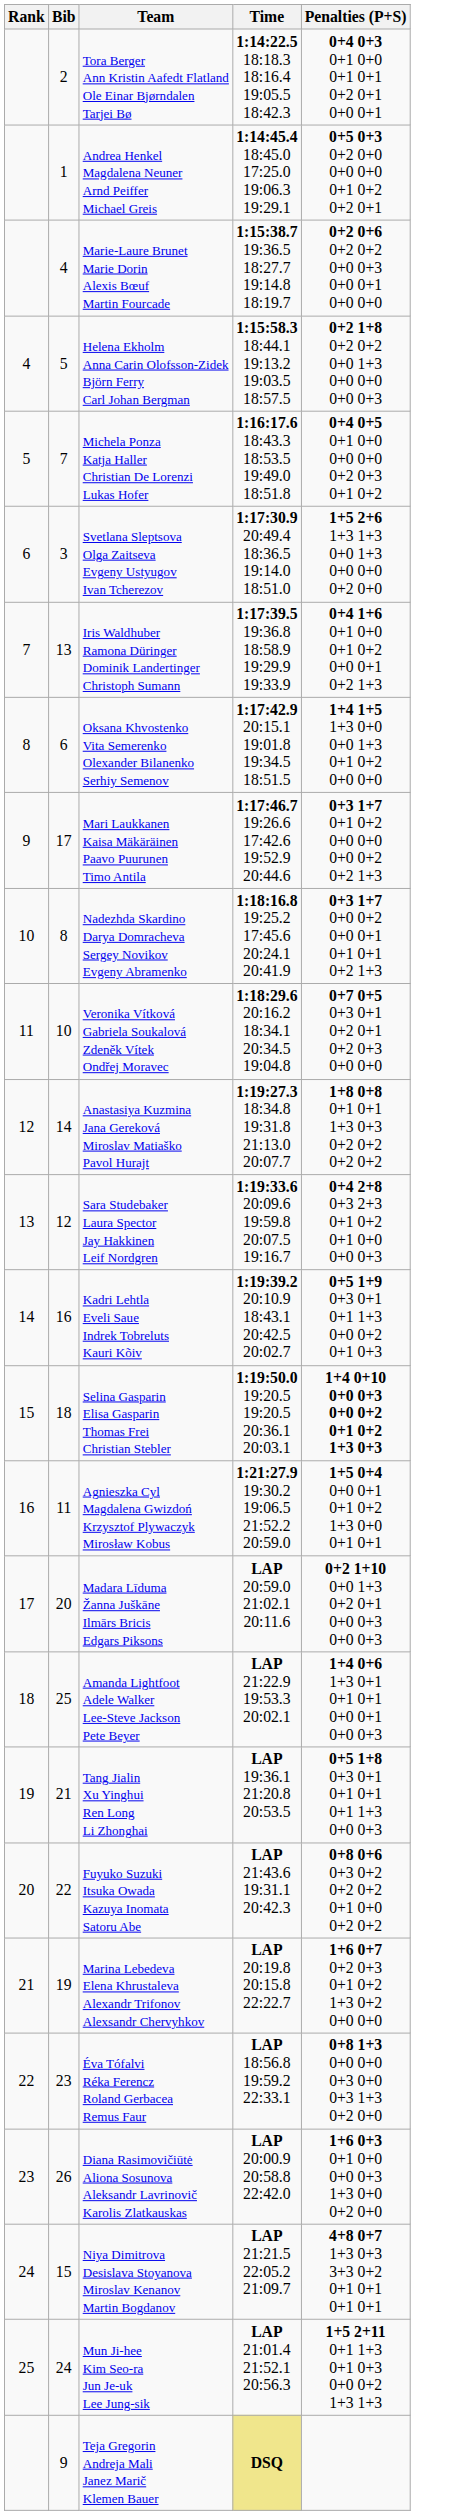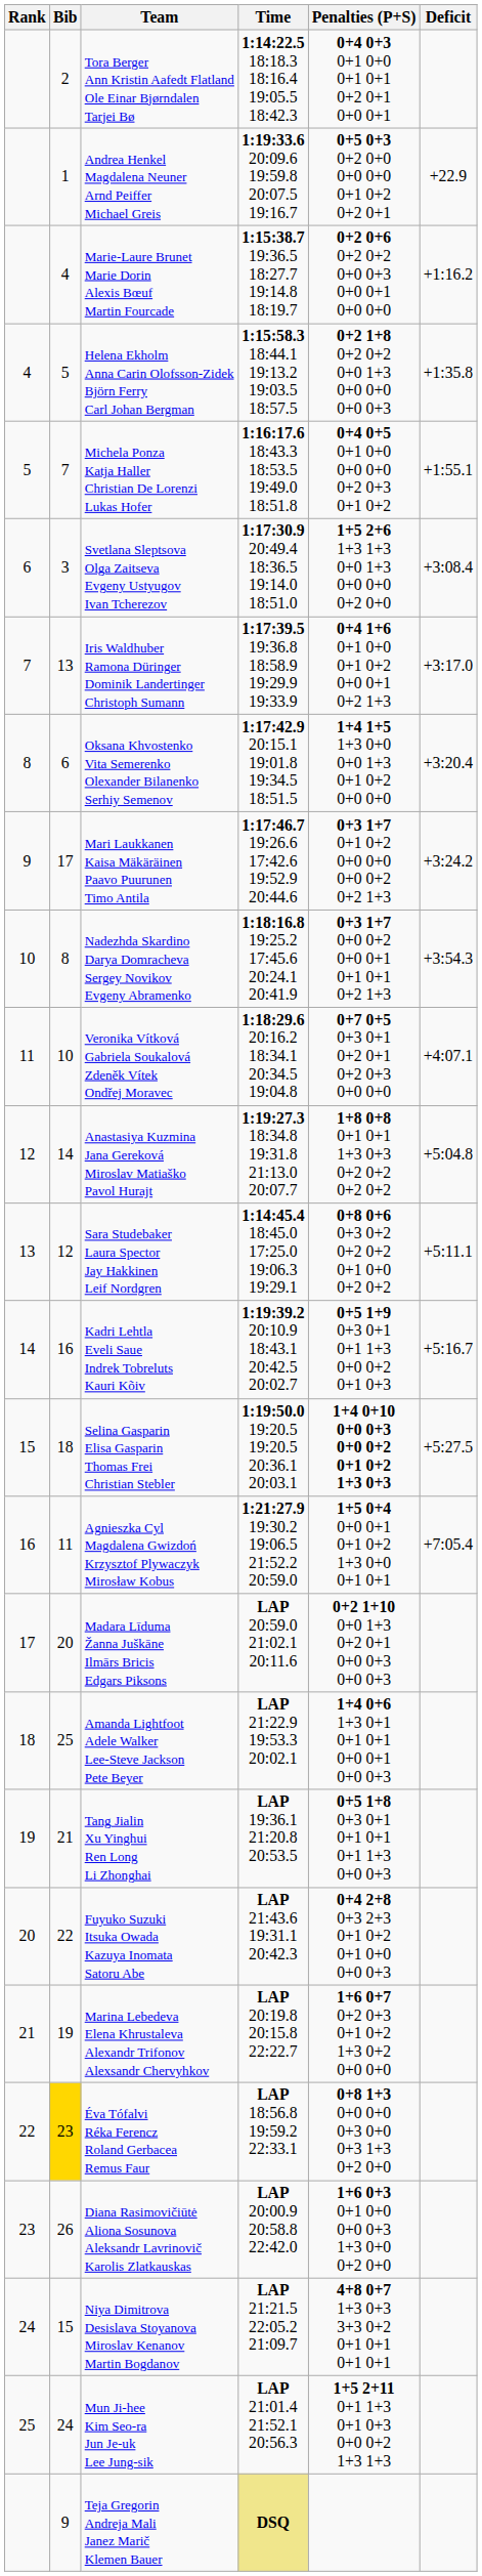 <table class="wikitable sortable" style="text-align:center">
 <tr>
 <th>Rank</th>
 <th>Bib</th>
 <th>Team</th>
 <th>Time</th>
 <th>Penalties (P+S)</th>
+<th>Deficit</th>
 </tr>
 <tr>
 <td></td>
 <td>2</td>
 <td align=left><small><br><a href='#'>Tora Berger</a><br><a href='#'>Ann Kristin Aafedt Flatland</a><br><a href='#'>Ole Einar Bjørndalen</a><br><a href='#'>Tarjei Bø</a></small></td>
 <td><strong>1:14:22.5</strong><br>18:18.3<br>18:16.4<br>19:05.5<br>18:42.3</td>
 <td><strong>0+4 0+3</strong><br>0+1 0+0<br>0+1 0+1<br>0+2 0+1<br>0+0 0+1</td>
+<td></td>
 </tr>
 <tr>
 <td></td>
 <td>1</td>
 <td align=left><small><br><a href='#'>Andrea Henkel</a><br><a href='#'>Magdalena Neuner</a><br><a href='#'>Arnd Peiffer</a><br><a href='#'>Michael Greis</a></small></td>
-<td><strong>1:14:45.4</strong><br>18:45.0<br>17:25.0<br>19:06.3<br>19:29.1</td>
+<td><strong>1:19:33.6</strong><br>20:09.6<br>19:59.8<br>20:07.5<br>19:16.7</td>
 <td><strong>0+5 0+3</strong><br>0+2 0+0<br>0+0 0+0<br>0+1 0+2<br>0+2 0+1</td>
+<td>+22.9</td>
 </tr>
 <tr>
 <td></td>
 <td>4</td>
 <td align=left><small><br><a href='#'>Marie-Laure Brunet</a><br><a href='#'>Marie Dorin</a><br><a href='#'>Alexis Bœuf</a><br><a href='#'>Martin Fourcade</a></small></td>
 <td><strong>1:15:38.7</strong><br>19:36.5<br>18:27.7<br>19:14.8<br>18:19.7</td>
 <td><strong>0+2 0+6</strong><br>0+2 0+2<br>0+0 0+3<br>0+0 0+1<br>0+0 0+0</td>
+<td>+1:16.2</td>
 </tr>
 <tr>
 <td>4</td>
 <td>5</td>
 <td align=left><small><br><a href='#'>Helena Ekholm</a><br><a href='#'>Anna Carin Olofsson-Zidek</a><br><a href='#'>Björn Ferry</a><br><a href='#'>Carl Johan Bergman</a></small></td>
 <td><strong>1:15:58.3</strong><br>18:44.1<br>19:13.2<br>19:03.5<br>18:57.5</td>
 <td><strong>0+2 1+8</strong><br>0+2 0+2<br>0+0 1+3<br>0+0 0+0<br>0+0 0+3</td>
+<td>+1:35.8</td>
 </tr>
 <tr>
 <td>5</td>
 <td>7</td>
 <td align=left><small><br><a href='#'>Michela Ponza</a><br><a href='#'>Katja Haller</a><br><a href='#'>Christian De Lorenzi</a><br><a href='#'>Lukas Hofer</a></small></td>
 <td><strong>1:16:17.6</strong><br>18:43.3<br>18:53.5<br>19:49.0<br>18:51.8</td>
 <td><strong>0+4 0+5</strong><br>0+1 0+0<br>0+0 0+0<br>0+2 0+3<br>0+1 0+2</td>
+<td>+1:55.1</td>
 </tr>
 <tr>
 <td>6</td>
 <td>3</td>
 <td align=left><small><br><a href='#'>Svetlana Sleptsova</a><br><a href='#'>Olga Zaitseva</a><br><a href='#'>Evgeny Ustyugov</a><br><a href='#'>Ivan Tcherezov</a></small></td>
 <td><strong>1:17:30.9</strong><br>20:49.4<br>18:36.5<br>19:14.0<br>18:51.0</td>
 <td><strong>1+5 2+6</strong><br>1+3 1+3<br>0+0 1+3<br>0+0 0+0<br>0+2 0+0</td>
+<td>+3:08.4</td>
 </tr>
 <tr>
 <td>7</td>
 <td>13</td>
 <td align=left><small><br><a href='#'>Iris Waldhuber</a><br><a href='#'>Ramona Düringer</a><br><a href='#'>Dominik Landertinger</a><br><a href='#'>Christoph Sumann</a></small></td>
 <td><strong>1:17:39.5</strong><br>19:36.8<br>18:58.9<br>19:29.9<br>19:33.9</td>
 <td><strong>0+4 1+6</strong><br>0+1 0+0<br>0+1 0+2<br>0+0 0+1<br>0+2 1+3</td>
+<td>+3:17.0</td>
 </tr>
 <tr>
 <td>8</td>
 <td>6</td>
 <td align=left><small><br><a href='#'>Oksana Khvostenko</a><br><a href='#'>Vita Semerenko</a><br><a href='#'>Olexander Bilanenko</a><br><a href='#'>Serhiy Semenov</a></small></td>
 <td><strong> 1:17:42.9</strong><br>20:15.1<br>19:01.8<br>19:34.5<br>18:51.5</td>
 <td><strong>1+4 1+5</strong><br>1+3 0+0<br>0+0 1+3<br>0+1 0+2<br>0+0 0+0</td>
+<td>+3:20.4</td>
 </tr>
 <tr>
 <td>9</td>
 <td>17</td>
 <td align=left><small><br><a href='#'>Mari Laukkanen</a><br><a href='#'>Kaisa Mäkäräinen</a><br><a href='#'>Paavo Puurunen</a><br><a href='#'>Timo Antila</a></small></td>
 <td><strong> 1:17:46.7</strong><br>19:26.6<br>17:42.6<br>19:52.9<br>20:44.6</td>
 <td><strong>0+3 1+7</strong><br>0+1 0+2<br>0+0 0+0<br>0+0 0+2<br>0+2 1+3</td>
+<td>+3:24.2</td>
 </tr>
 <tr>
 <td>10</td>
 <td>8</td>
 <td align=left><small><br><a href='#'>Nadezhda Skardino</a><br><a href='#'>Darya Domracheva</a><br><a href='#'>Sergey Novikov</a><br><a href='#'>Evgeny Abramenko</a></small></td>
 <td><strong>1:18:16.8</strong><br>19:25.2<br>17:45.6<br>20:24.1<br>20:41.9</td>
 <td><strong>0+3 1+7</strong><br>0+0 0+2<br>0+0 0+1<br>0+1 0+1<br>0+2 1+3</td>
+<td>+3:54.3</td>
 </tr>
 <tr>
 <td>11</td>
 <td>10</td>
 <td align=left><small><br><a href='#'>Veronika Vítková</a><br><a href='#'>Gabriela Soukalová</a><br><a href='#'>Zdeněk Vítek</a><br><a href='#'>Ondřej Moravec</a></small></td>
 <td><strong>1:18:29.6</strong><br>20:16.2<br>18:34.1<br>20:34.5<br>19:04.8</td>
 <td><strong>0+7 0+5</strong><br>0+3 0+1<br>0+2 0+1<br>0+2 0+3<br>0+0 0+0</td>
+<td>+4:07.1</td>
 </tr>
 <tr>
 <td>12</td>
 <td>14</td>
 <td align=left><small><br><a href='#'>Anastasiya Kuzmina</a><br><a href='#'>Jana Gereková</a><br><a href='#'>Miroslav Matiaško</a><br><a href='#'>Pavol Hurajt</a></small></td>
 <td><strong>1:19:27.3</strong><br>18:34.8<br>19:31.8<br>21:13.0<br>20:07.7</td>
 <td><strong>1+8 0+8</strong><br>0+1 0+1<br>1+3 0+3<br>0+2 0+2<br>0+2 0+2</td>
+<td>+5:04.8</td>
 </tr>
 <tr>
 <td>13</td>
 <td>12</td>
 <td align=left><small><br><a href='#'>Sara Studebaker</a><br><a href='#'>Laura Spector</a><br><a href='#'>Jay Hakkinen</a><br><a href='#'>Leif Nordgren</a></small></td>
-<td><strong>1:19:33.6</strong><br>20:09.6<br>19:59.8<br>20:07.5<br>19:16.7</td>
-<td><strong>0+4 2+8</strong><br>0+3 2+3<br>0+1 0+2<br>0+1 0+0<br>0+0 0+3</td>
+<td><strong>1:14:45.4</strong><br>18:45.0<br>17:25.0<br>19:06.3<br>19:29.1</td>
+<td><strong>0+8 0+6</strong><br>0+3 0+2<br>0+2 0+2<br>0+1 0+0<br>0+2 0+2</td>
+<td>+5:11.1</td>
 </tr>
 <tr>
 <td>14</td>
 <td>16</td>
 <td align=left><small><br><a href='#'>Kadri Lehtla</a><br><a href='#'>Eveli Saue</a><br><a href='#'>Indrek Tobreluts</a><br><a href='#'>Kauri Kõiv</a></small></td>
 <td><strong>1:19:39.2</strong> <br>20:10.9<br>18:43.1<br>20:42.5<br>20:02.7</td>
 <td><strong>0+5 1+9</strong><br>0+3 0+1<br>0+1 1+3<br>0+0 0+2<br>0+1 0+3</td>
+<td>+5:16.7</td>
 </tr>
 <tr>
 <td>15</td>
 <td>18</td>
 <td align=left><small><br><a href='#'>Selina Gasparin</a><br><a href='#'>Elisa Gasparin</a><br><a href='#'>Thomas Frei</a><br><a href='#'>Christian Stebler</a></small></td>
 <td><strong>1:19:50.0</strong><br>19:20.5<br>19:20.5<br>20:36.1<br>20:03.1</td>
 <td><strong>1+4 0+10<br>0+0 0+3<br>0+0 0+2<br>0+1 0+2<br>1+3 0+3</strong></td>
+<td>+5:27.5</td>
 </tr>
 <tr>
 <td>16</td>
 <td>11</td>
 <td align=left><small><br><a href='#'>Agnieszka Cyl</a><br><a href='#'>Magdalena Gwizdoń</a><br><a href='#'>Krzysztof Plywaczyk</a><br><a href='#'>Mirosław Kobus</a></small></td>
 <td><strong>1:21:27.9</strong><br>19:30.2<br>19:06.5<br>21:52.2<br>20:59.0</td>
 <td><strong>1+5 0+4</strong><br>0+0 0+1<br>0+1 0+2<br>1+3 0+0<br>0+1 0+1</td>
+<td>+7:05.4</td>
 </tr>
 <tr>
 <td>17</td>
 <td>20</td>
 <td align=left><small><br><a href='#'>Madara Līduma</a><br><a href='#'>Žanna Juškāne</a><br><a href='#'>Ilmārs Bricis</a><br><a href='#'>Edgars Piksons</a></small></td>
 <td><strong>LAP</strong><br>20:59.0<br>21:02.1<br>20:11.6<br><br></td>
 <td><strong>0+2 1+10</strong><br>0+0 1+3<br>0+2 0+1<br>0+0 0+3<br>0+0 0+3</td>
+<td></td>
 </tr>
 <tr>
 <td>18</td>
 <td>25</td>
 <td align=left><small><br><a href='#'>Amanda Lightfoot</a><br><a href='#'>Adele Walker</a><br><a href='#'>Lee-Steve Jackson</a><br><a href='#'>Pete Beyer</a></small></td>
 <td><strong>LAP</strong><br>21:22.9<br>19:53.3<br>20:02.1<br><br></td>
 <td><strong>1+4 0+6</strong><br>1+3 0+1<br>0+1 0+1<br>0+0 0+1<br>0+0 0+3</td>
+<td></td>
 </tr>
 <tr>
 <td>19</td>
 <td>21</td>
 <td align=left><small><br><a href='#'>Tang Jialin</a><br><a href='#'>Xu Yinghui</a><br><a href='#'>Ren Long</a><br><a href='#'>Li Zhonghai</a></small></td>
 <td><strong>LAP</strong><br>19:36.1<br>21:20.8<br>20:53.5<br><br></td>
 <td><strong>0+5 1+8</strong><br>0+3 0+1<br>0+1 0+1<br>0+1 1+3<br>0+0 0+3</td>
+<td></td>
 </tr>
 <tr>
 <td>20</td>
 <td>22</td>
 <td align=left><small><br><a href='#'>Fuyuko Suzuki</a><br><a href='#'>Itsuka Owada</a><br><a href='#'>Kazuya Inomata</a><br><a href='#'>Satoru Abe</a></small></td>
 <td><strong>LAP</strong><br>21:43.6<br>19:31.1<br>20:42.3<br><br></td>
-<td><strong>0+8 0+6</strong><br>0+3 0+2<br>0+2 0+2<br>0+1 0+0<br>0+2 0+2</td>
+<td><strong>0+4 2+8</strong><br>0+3 2+3<br>0+1 0+2<br>0+1 0+0<br>0+0 0+3</td>
+<td></td>
 </tr>
 <tr>
 <td>21</td>
 <td>19</td>
 <td align=left><small><br><a href='#'>Marina Lebedeva</a><br><a href='#'>Elena Khrustaleva</a><br><a href='#'>Alexandr Trifonov</a><br><a href='#'>Alexsandr Chervyhkov</a></small></td>
 <td><strong>LAP</strong><br>20:19.8<br>20:15.8<br>22:22.7<br><br></td>
 <td><strong>1+6 0+7</strong><br>0+2 0+3<br>0+1 0+2<br>1+3 0+2<br>0+0 0+0</td>
+<td></td>
 </tr>
 <tr>
 <td>22</td>
-<td>23</td>
+<td style="background: gold;">23</td>
 <td align=left><small><br><a href='#'>Éva Tófalvi</a><br><a href='#'>Réka Ferencz</a><br><a href='#'>Roland Gerbacea</a><br><a href='#'>Remus Faur</a></small></td>
 <td><strong>LAP</strong><br>18:56.8<br>19:59.2<br>22:33.1<br><br></td>
 <td><strong>0+8 1+3</strong><br>0+0 0+0<br>0+3 0+0<br>0+3 1+3<br>0+2 0+0</td>
+<td></td>
 </tr>
 <tr>
 <td>23</td>
 <td>26</td>
 <td align=left><small><br><a href='#'>Diana Rasimovičiūtė</a><br><a href='#'>Aliona Sosunova</a><br><a href='#'>Aleksandr Lavrinovič</a><br><a href='#'>Karolis Zlatkauskas</a></small></td>
 <td><strong>LAP</strong><br>20:00.9<br>20:58.8<br>22:42.0<br><br></td>
 <td><strong>1+6 0+3</strong><br>0+1 0+0<br>0+0 0+3<br>1+3 0+0<br>0+2 0+0</td>
+<td></td>
 </tr>
 <tr>
 <td>24</td>
 <td>15</td>
 <td align=left><small><br><a href='#'>Niya Dimitrova</a><br><a href='#'>Desislava Stoyanova</a><br><a href='#'>Miroslav Kenanov</a><br><a href='#'>Martin Bogdanov</a></small></td>
 <td><strong>LAP</strong><br>21:21.5<br>22:05.2<br>21:09.7<br><br></td>
 <td><strong>4+8 0+7</strong><br>1+3 0+3<br>3+3 0+2<br>0+1 0+1<br>0+1 0+1</td>
+<td></td>
 </tr>
 <tr>
 <td>25</td>
 <td>24</td>
 <td align=left><small><br><a href='#'>Mun Ji-hee</a><br><a href='#'>Kim Seo-ra</a><br><a href='#'>Jun Je-uk</a><br><a href='#'>Lee Jung-sik</a></small></td>
 <td><strong>LAP</strong><br>21:01.4<br>21:52.1<br>20:56.3<br><br></td>
 <td><strong>1+5 2+11</strong><br>0+1 1+3<br>0+1 0+3<br>0+0 0+2<br>1+3 1+3</td>
+<td></td>
 </tr>
 <tr>
 <td></td>
 <td>9</td>
 <td align=left><small><br><a href='#'>Teja Gregorin</a><br><a href='#'>Andreja Mali</a><br><a href='#'>Janez Marič</a><br><a href='#'>Klemen Bauer</a></small></td>
 <td style="background: khaki;"><strong>DSQ</strong></td>
 <td></td>
+<td></td>
 </tr>
 </table>
